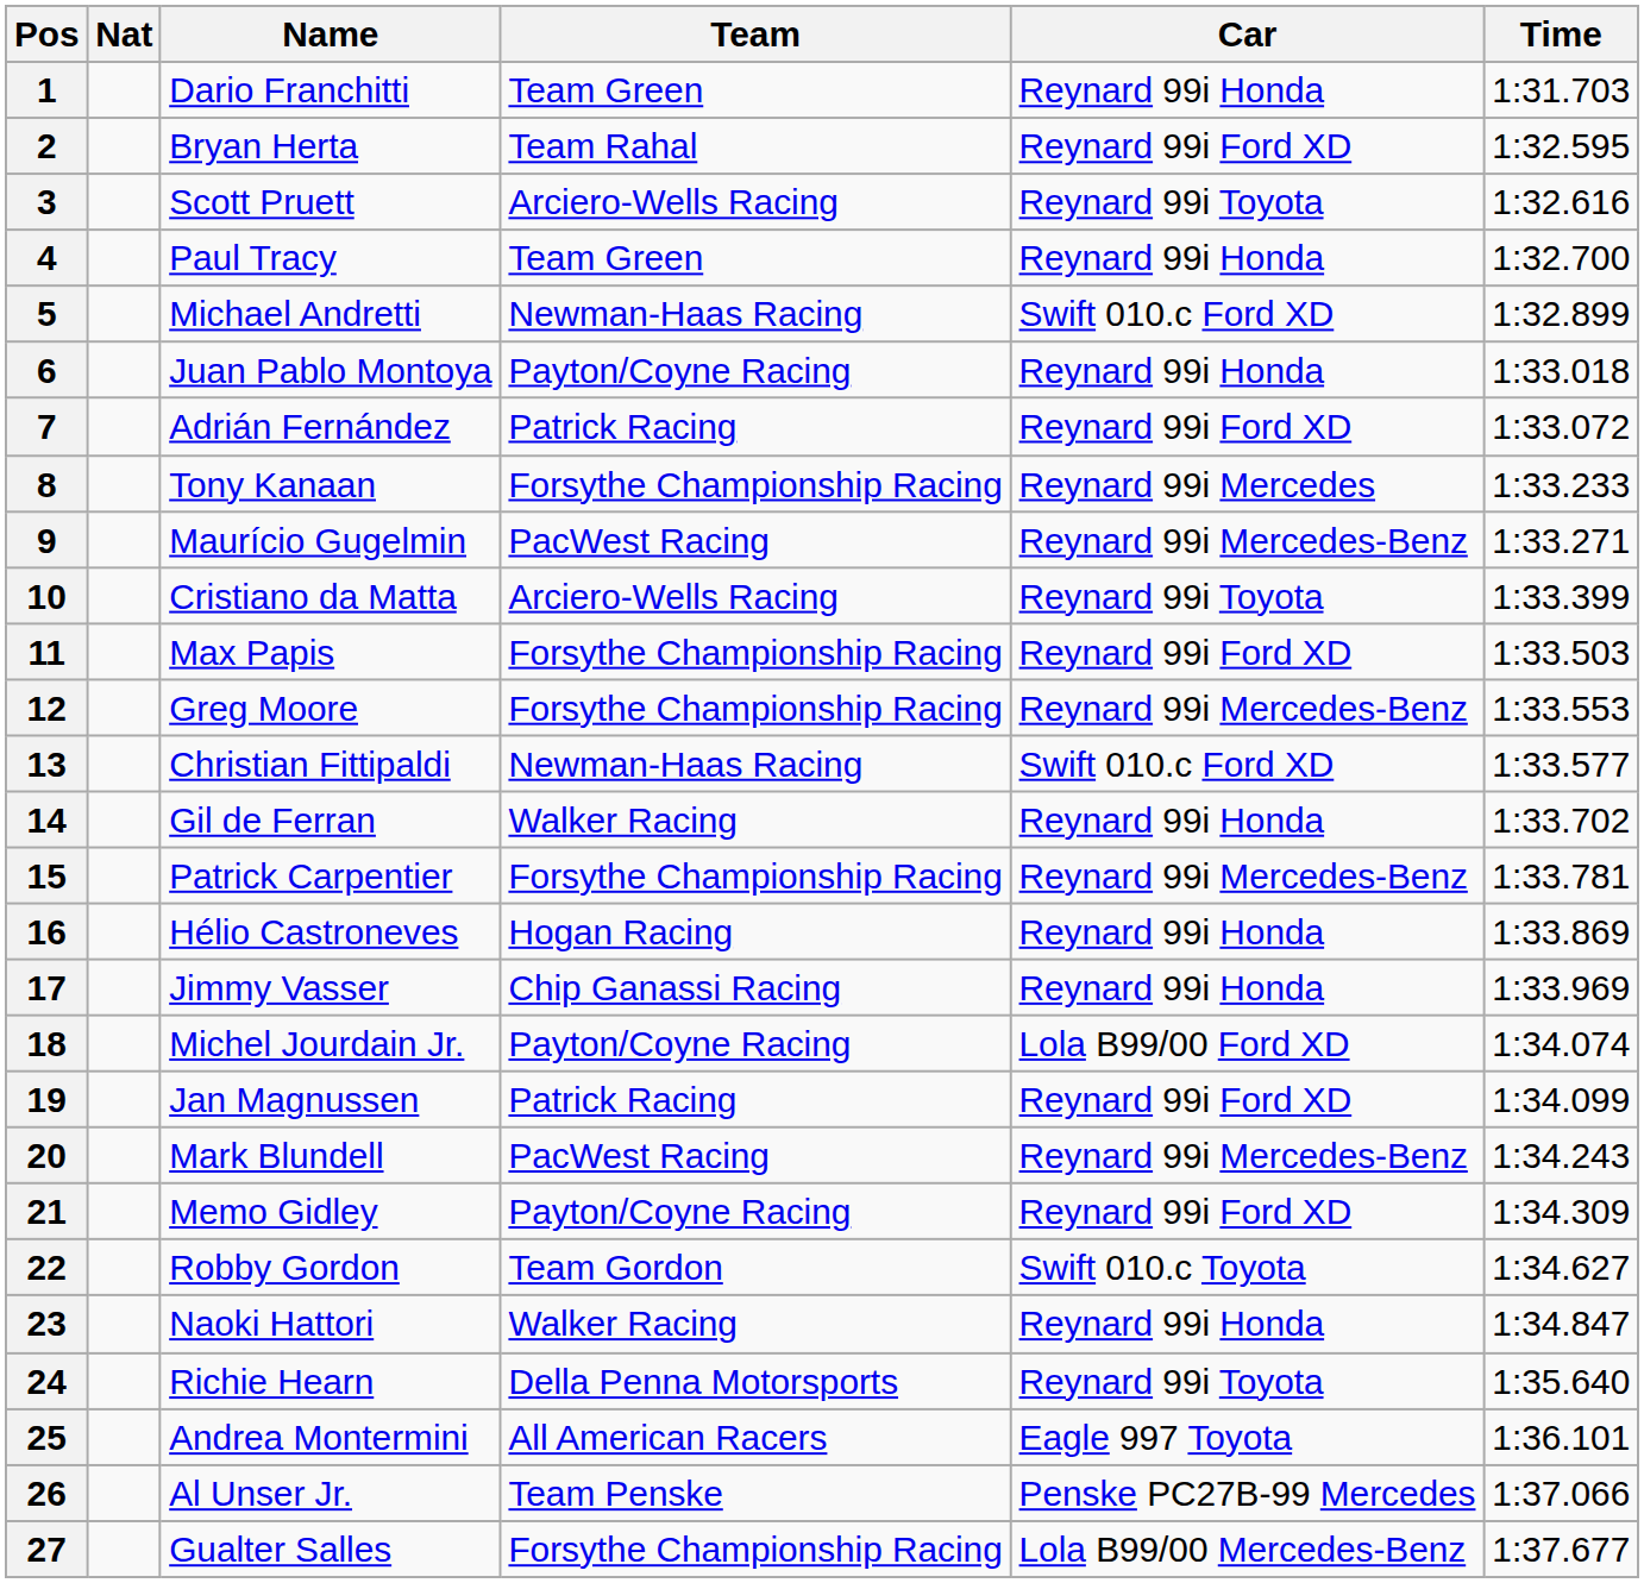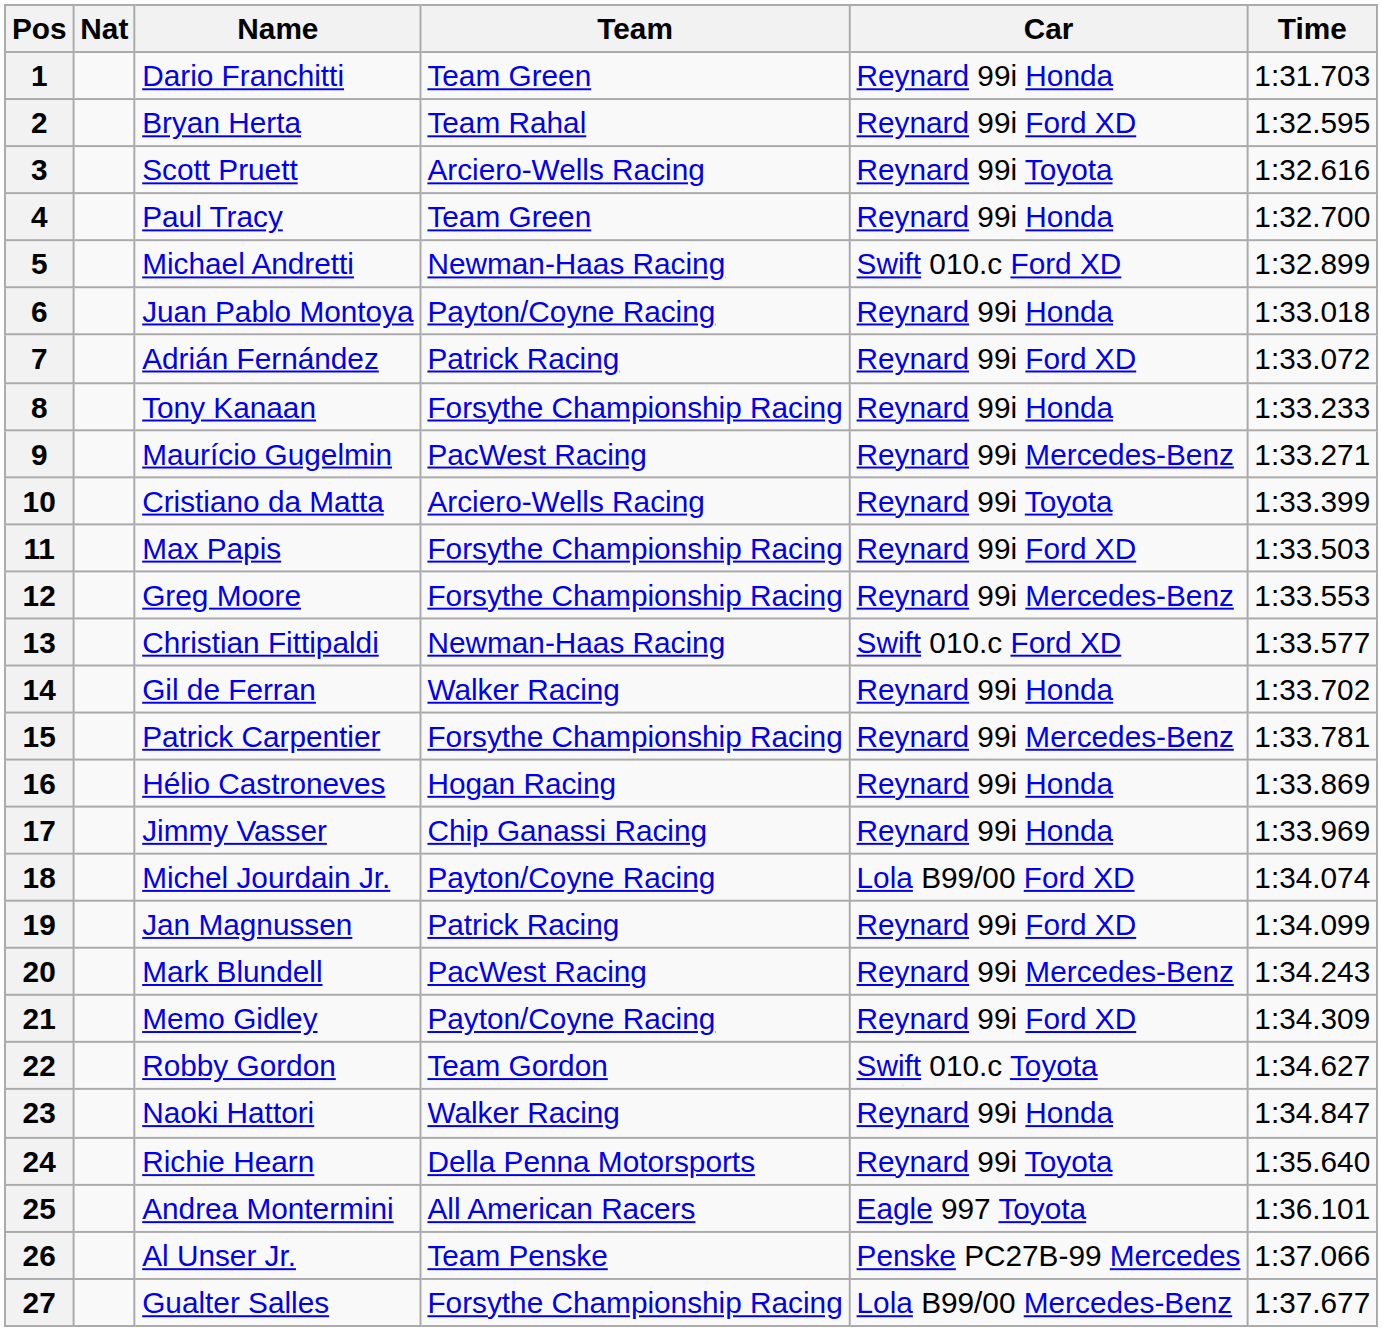 <table class="wikitable" style="font-size: 95%;">
 <tr>
 <th>Pos</th>
 <th>Nat</th>
 <th>Name</th>
 <th>Team</th>
 <th>Car</th>
 <th>Time</th>
 </tr>
 <tr>
 <th>1</th>
 <td></td>
 <td><a href='#'>Dario Franchitti</a></td>
 <td><a href='#'>Team Green</a></td>
 <td><a href='#'>Reynard</a> 99i <a href='#'>Honda</a></td>
 <td>1:31.703</td>
 </tr>
 <tr>
 <th>2</th>
 <td></td>
 <td><a href='#'>Bryan Herta</a></td>
 <td><a href='#'>Team Rahal</a></td>
 <td><a href='#'>Reynard</a> 99i <a href='#'>Ford XD</a></td>
 <td>1:32.595</td>
 </tr>
 <tr>
 <th>3</th>
 <td></td>
 <td><a href='#'>Scott Pruett</a></td>
 <td><a href='#'>Arciero-Wells Racing</a></td>
 <td><a href='#'>Reynard</a> 99i <a href='#'>Toyota</a></td>
 <td>1:32.616</td>
 </tr>
 <tr>
 <th>4</th>
 <td></td>
 <td><a href='#'>Paul Tracy</a></td>
 <td><a href='#'>Team Green</a></td>
 <td><a href='#'>Reynard</a> 99i <a href='#'>Honda</a></td>
 <td>1:32.700</td>
 </tr>
 <tr>
 <th>5</th>
 <td></td>
 <td><a href='#'>Michael Andretti</a></td>
 <td><a href='#'>Newman-Haas Racing</a></td>
 <td><a href='#'>Swift</a> 010.c <a href='#'>Ford XD</a></td>
 <td>1:32.899</td>
 </tr>
 <tr>
 <th>6</th>
 <td></td>
 <td><a href='#'>Juan Pablo Montoya</a></td>
 <td><a href='#'>Payton/Coyne Racing</a></td>
 <td><a href='#'>Reynard</a> 99i <a href='#'>Honda</a></td>
 <td>1:33.018</td>
 </tr>
 <tr>
 <th>7</th>
 <td></td>
 <td><a href='#'>Adrián Fernández</a></td>
 <td><a href='#'>Patrick Racing</a></td>
 <td><a href='#'>Reynard</a> 99i <a href='#'>Ford XD</a></td>
 <td>1:33.072</td>
 </tr>
 <tr>
 <th>8</th>
 <td></td>
 <td><a href='#'>Tony Kanaan</a></td>
 <td><a href='#'>Forsythe Championship Racing</a></td>
-<td><a href='#'>Reynard</a> 99i <a href='#'>Mercedes</a></td>
+<td><a href='#'>Reynard</a> 99i <a href='#'>Honda</a></td>
 <td>1:33.233</td>
 </tr>
 <tr>
 <th>9</th>
 <td></td>
 <td><a href='#'>Maurício Gugelmin</a></td>
 <td><a href='#'>PacWest Racing</a></td>
 <td><a href='#'>Reynard</a> 99i <a href='#'>Mercedes-Benz</a></td>
 <td>1:33.271</td>
 </tr>
 <tr>
 <th>10</th>
 <td></td>
 <td><a href='#'>Cristiano da Matta</a></td>
 <td><a href='#'>Arciero-Wells Racing</a></td>
 <td><a href='#'>Reynard</a> 99i <a href='#'>Toyota</a></td>
 <td>1:33.399</td>
 </tr>
 <tr>
 <th>11</th>
 <td></td>
 <td><a href='#'>Max Papis</a></td>
 <td><a href='#'>Forsythe Championship Racing</a></td>
 <td><a href='#'>Reynard</a> 99i <a href='#'>Ford XD</a></td>
 <td>1:33.503</td>
 </tr>
 <tr>
 <th>12</th>
 <td></td>
 <td><a href='#'>Greg Moore</a></td>
 <td><a href='#'>Forsythe Championship Racing</a></td>
 <td><a href='#'>Reynard</a> 99i <a href='#'>Mercedes-Benz</a></td>
 <td>1:33.553</td>
 </tr>
 <tr>
 <th>13</th>
 <td></td>
 <td><a href='#'>Christian Fittipaldi</a></td>
 <td><a href='#'>Newman-Haas Racing</a></td>
 <td><a href='#'>Swift</a> 010.c <a href='#'>Ford XD</a></td>
 <td>1:33.577</td>
 </tr>
 <tr>
 <th>14</th>
 <td></td>
 <td><a href='#'>Gil de Ferran</a></td>
 <td><a href='#'>Walker Racing</a></td>
 <td><a href='#'>Reynard</a> 99i <a href='#'>Honda</a></td>
 <td>1:33.702</td>
 </tr>
 <tr>
 <th>15</th>
 <td></td>
 <td><a href='#'>Patrick Carpentier</a></td>
 <td><a href='#'>Forsythe Championship Racing</a></td>
 <td><a href='#'>Reynard</a> 99i <a href='#'>Mercedes-Benz</a></td>
 <td>1:33.781</td>
 </tr>
 <tr>
 <th>16</th>
 <td></td>
 <td><a href='#'>Hélio Castroneves</a></td>
 <td><a href='#'>Hogan Racing</a></td>
 <td><a href='#'>Reynard</a> 99i <a href='#'>Honda</a></td>
 <td>1:33.869</td>
 </tr>
 <tr>
 <th>17</th>
 <td></td>
 <td><a href='#'>Jimmy Vasser</a></td>
 <td><a href='#'>Chip Ganassi Racing</a></td>
 <td><a href='#'>Reynard</a> 99i <a href='#'>Honda</a></td>
 <td>1:33.969</td>
 </tr>
 <tr>
 <th>18</th>
 <td></td>
 <td><a href='#'>Michel Jourdain Jr.</a></td>
 <td><a href='#'>Payton/Coyne Racing</a></td>
 <td><a href='#'>Lola</a> B99/00 <a href='#'>Ford XD</a></td>
 <td>1:34.074</td>
 </tr>
 <tr>
 <th>19</th>
 <td></td>
 <td><a href='#'>Jan Magnussen</a></td>
 <td><a href='#'>Patrick Racing</a></td>
 <td><a href='#'>Reynard</a> 99i <a href='#'>Ford XD</a></td>
 <td>1:34.099</td>
 </tr>
 <tr>
 <th>20</th>
 <td></td>
 <td><a href='#'>Mark Blundell</a></td>
 <td><a href='#'>PacWest Racing</a></td>
 <td><a href='#'>Reynard</a> 99i <a href='#'>Mercedes-Benz</a></td>
 <td>1:34.243</td>
 </tr>
 <tr>
 <th>21</th>
 <td></td>
 <td><a href='#'>Memo Gidley</a></td>
 <td><a href='#'>Payton/Coyne Racing</a></td>
 <td><a href='#'>Reynard</a> 99i <a href='#'>Ford XD</a></td>
 <td>1:34.309</td>
 </tr>
 <tr>
 <th>22</th>
 <td></td>
 <td><a href='#'>Robby Gordon</a></td>
 <td><a href='#'>Team Gordon</a></td>
 <td><a href='#'>Swift</a> 010.c <a href='#'>Toyota</a></td>
 <td>1:34.627</td>
 </tr>
 <tr>
 <th>23</th>
 <td></td>
 <td><a href='#'>Naoki Hattori</a></td>
 <td><a href='#'>Walker Racing</a></td>
 <td><a href='#'>Reynard</a> 99i <a href='#'>Honda</a></td>
 <td>1:34.847</td>
 </tr>
 <tr>
 <th>24</th>
 <td></td>
 <td><a href='#'>Richie Hearn</a></td>
 <td><a href='#'>Della Penna Motorsports</a></td>
 <td><a href='#'>Reynard</a> 99i <a href='#'>Toyota</a></td>
 <td>1:35.640</td>
 </tr>
 <tr>
 <th>25</th>
 <td></td>
 <td><a href='#'>Andrea Montermini</a></td>
 <td><a href='#'>All American Racers</a></td>
 <td><a href='#'>Eagle</a> 997 <a href='#'>Toyota</a></td>
 <td>1:36.101</td>
 </tr>
 <tr>
 <th>26</th>
 <td></td>
 <td><a href='#'>Al Unser Jr.</a></td>
 <td><a href='#'>Team Penske</a></td>
 <td><a href='#'>Penske</a> PC27B-99 <a href='#'>Mercedes</a></td>
 <td>1:37.066</td>
 </tr>
 <tr>
 <th>27</th>
 <td></td>
 <td><a href='#'>Gualter Salles</a></td>
 <td><a href='#'>Forsythe Championship Racing</a></td>
 <td><a href='#'>Lola</a> B99/00 <a href='#'>Mercedes-Benz</a></td>
 <td>1:37.677</td>
 </tr>
 </table>
